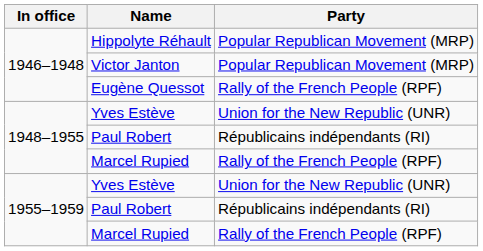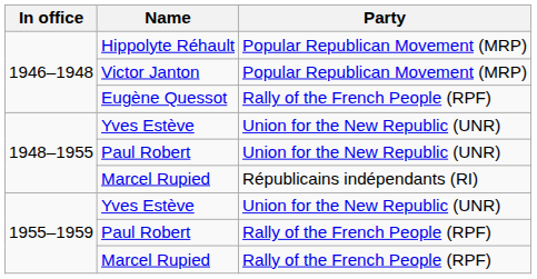 <table class="wikitable sortable">
 <tr>
 <th>In office</th>
 <th>Name</th>
 <th>Party</th>
 </tr>
 <tr>
 <td rowspan=3>1946–1948</td>
 <td><a href='#'>Hippolyte Réhault</a></td>
 <td><a href='#'>Popular Republican Movement</a> (MRP)</td>
 </tr>
 <tr>
 <td><a href='#'>Victor Janton</a></td>
 <td><a href='#'>Popular Republican Movement</a> (MRP)</td>
 </tr>
 <tr>
 <td><a href='#'>Eugène Quessot</a></td>
 <td><a href='#'>Rally of the French People</a> (RPF)</td>
 </tr>
 <tr>
 <td rowspan=3>1948–1955</td>
 <td><a href='#'>Yves Estève</a></td>
 <td><a href='#'>Union for the New Republic</a> (UNR)</td>
 </tr>
 <tr>
 <td><a href='#'>Paul Robert</a></td>
-<td>Républicains indépendants (RI)</td>
+<td><a href='#'>Union for the New Republic</a> (UNR)</td>
 </tr>
 <tr>
 <td><a href='#'>Marcel Rupied</a></td>
-<td><a href='#'>Rally of the French People</a> (RPF)</td>
+<td>Républicains indépendants (RI)</td>
 </tr>
 <tr>
 <td rowspan=3>1955–1959</td>
 <td><a href='#'>Yves Estève</a></td>
 <td><a href='#'>Union for the New Republic</a> (UNR)</td>
 </tr>
 <tr>
 <td><a href='#'>Paul Robert</a></td>
-<td>Républicains indépendants (RI)</td>
+<td><a href='#'>Rally of the French People</a> (RPF)</td>
 </tr>
 <tr>
 <td><a href='#'>Marcel Rupied</a></td>
 <td><a href='#'>Rally of the French People</a> (RPF)</td>
 </tr>
 </table>
